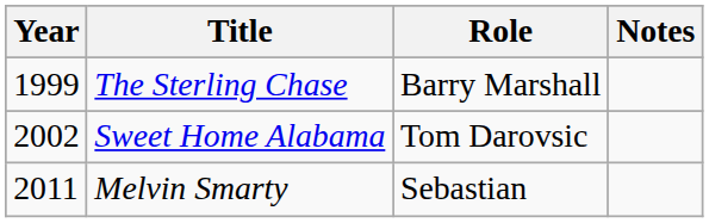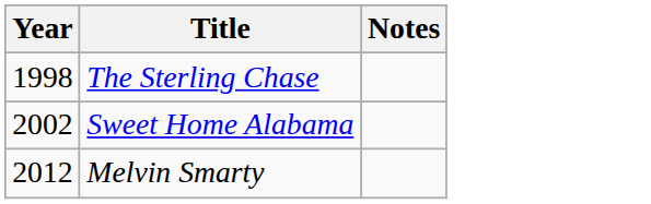 <table class="wikitable">
 <tr>
 <th>Year</th>
 <th>Title</th>
-<th>Role</th>
 <th>Notes</th>
 </tr>
 <tr>
-<td>1999</td>
+<td>1998</td>
 <td><em><a href='#'>The Sterling Chase</a></em></td>
-<td>Barry Marshall</td>
 <td></td>
 </tr>
 <tr>
 <td>2002</td>
 <td><em><a href='#'>Sweet Home Alabama</a></em></td>
-<td>Tom Darovsic</td>
 <td></td>
 </tr>
 <tr>
-<td>2011</td>
+<td>2012</td>
 <td><em>Melvin Smarty</em></td>
-<td>Sebastian</td>
 <td></td>
 </tr>
 </table>
